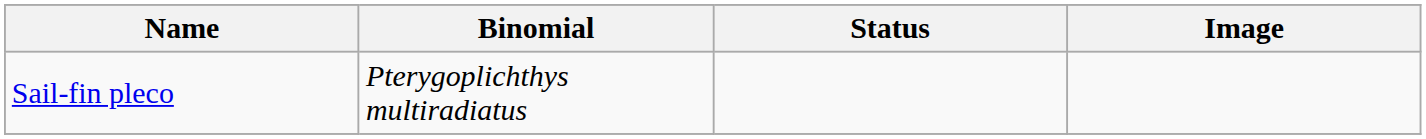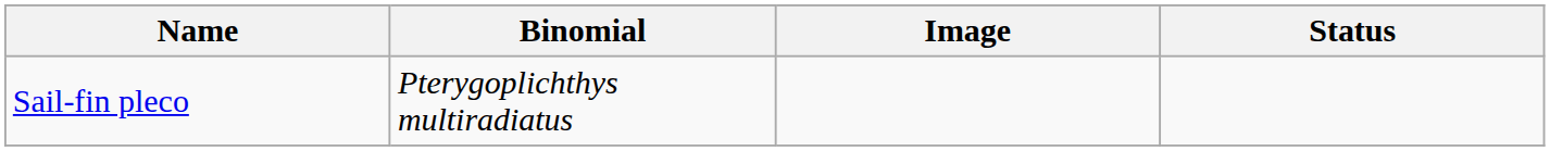 <table width=60% class="wikitable">
 <tr>
 <th width=20%>Name</th>
 <th width=20%>Binomial</th>
+<th width=20%>Image</th>
 <th width=20%>Status</th>
-<th width=20%>Image</th>
 </tr>
 <tr>
 <td><a href='#'>Sail-fin pleco</a></td>
 <td><em>Pterygoplichthys multiradiatus</em></td>
 <td></td>
 <td></td>
 </tr>
 </table>
